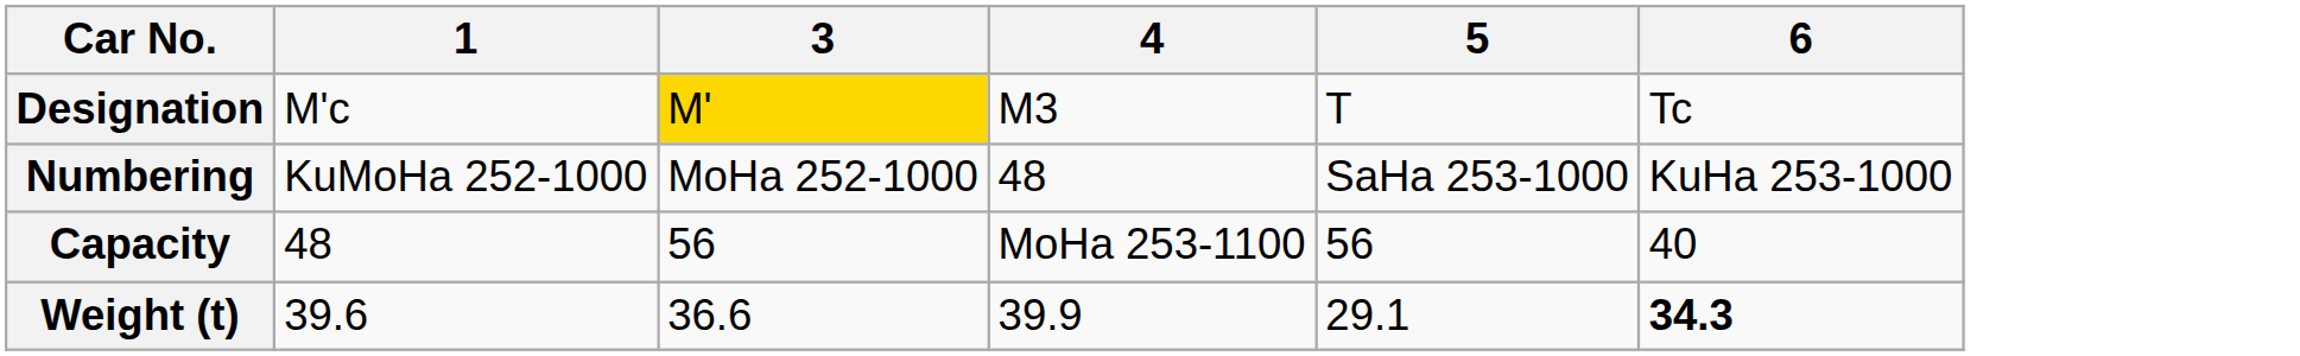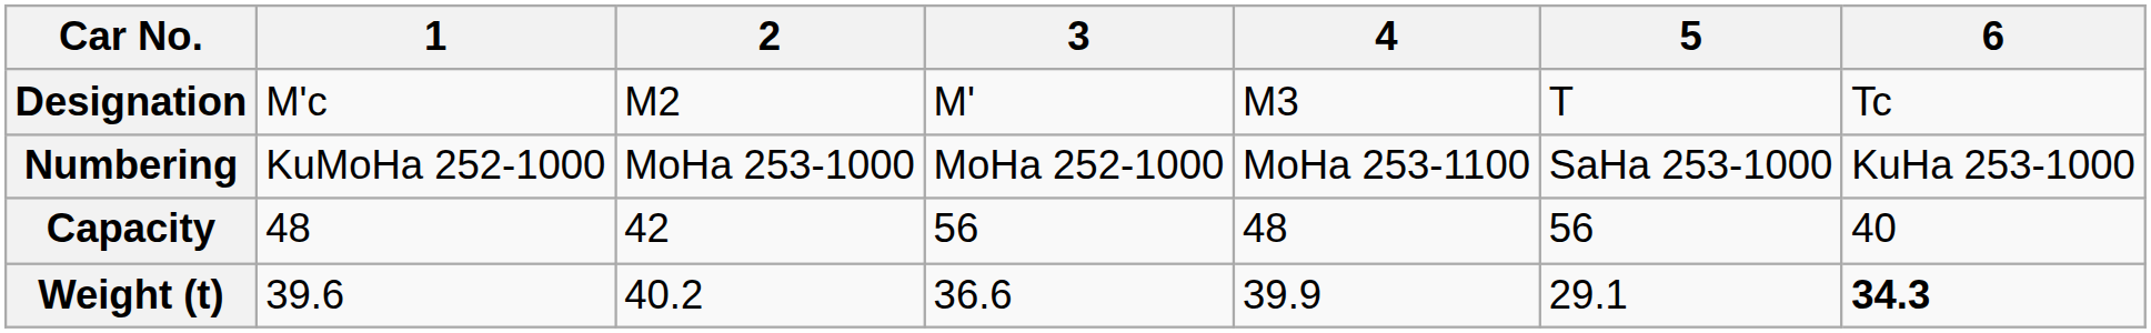 <table class="wikitable">
 <tr>
 <th>Car No.</th>
 <th>1</th>
+<th>2</th>
 <th>3</th>
 <th>4</th>
 <th>5</th>
 <th>6</th>
 </tr>
 <tr>
 <th>Designation</th>
 <td>M'c</td>
-<td style="background: gold;">M'</td>
+<td>M2</td>
+<td>M'</td>
 <td>M3</td>
 <td>T</td>
 <td>Tc</td>
 </tr>
 <tr>
 <th>Numbering</th>
 <td>KuMoHa 252-1000</td>
+<td>MoHa 253-1000</td>
 <td>MoHa 252-1000</td>
-<td>48</td>
+<td>MoHa 253-1100</td>
 <td>SaHa 253-1000</td>
 <td>KuHa 253-1000</td>
 </tr>
 <tr>
 <th>Capacity</th>
 <td>48</td>
+<td>42</td>
 <td>56</td>
-<td>MoHa 253-1100</td>
+<td>48</td>
 <td>56</td>
 <td>40</td>
 </tr>
 <tr>
 <th>Weight (t)</th>
 <td>39.6</td>
+<td>40.2</td>
 <td>36.6</td>
 <td>39.9</td>
 <td>29.1</td>
 <td><strong>34.3</strong></td>
 </tr>
 </table>
